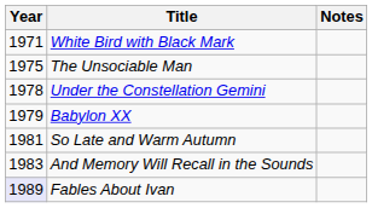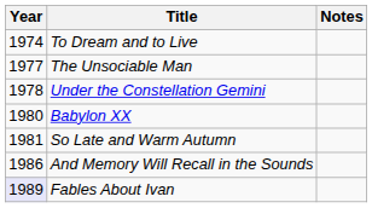 <table class="wikitable sortable">
 <tr>
 <th>Year</th>
 <th>Title</th>
 <th class="unsortable">Notes</th>
 </tr>
 <tr>
-<td>1971</td>
-<td><em><a href='#'>White Bird with Black Mark</a></em></td>
+<td>1974</td>
+<td><em>To Dream and to Live</em></td>
 <td></td>
 </tr>
 <tr>
-<td>1975</td>
+<td>1977</td>
 <td><em>The Unsociable Man</em></td>
 <td></td>
 </tr>
 <tr>
 <td>1978</td>
 <td><em><a href='#'>Under the Constellation Gemini</a></em></td>
 <td></td>
 </tr>
 <tr>
-<td>1979</td>
+<td>1980</td>
 <td><em><a href='#'>Babylon XX</a></em></td>
 <td></td>
 </tr>
 <tr>
 <td>1981</td>
 <td><em>So Late and Warm Autumn</em></td>
 <td></td>
 </tr>
 <tr>
-<td>1983</td>
+<td>1986</td>
 <td><em>And Memory Will Recall in the Sounds</em></td>
 <td></td>
 </tr>
 <tr>
 <td style="background: lavender;">1989</td>
 <td><em>Fables About Ivan</em></td>
 <td></td>
 </tr>
 </table>
